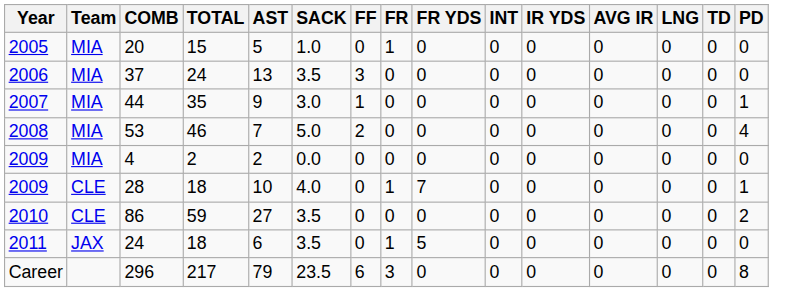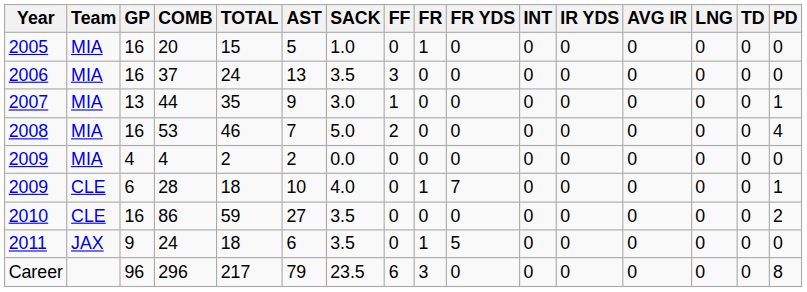 <table class="wikitable">
 <tr>
 <th>Year</th>
 <th>Team</th>
+<th>GP</th>
 <th>COMB</th>
 <th>TOTAL</th>
 <th>AST</th>
 <th>SACK</th>
 <th>FF</th>
 <th>FR</th>
 <th>FR YDS</th>
 <th>INT</th>
 <th>IR YDS</th>
 <th>AVG IR</th>
 <th>LNG</th>
 <th>TD</th>
 <th>PD</th>
 </tr>
 <tr>
 <td><a href='#'>2005</a></td>
 <td><a href='#'>MIA</a></td>
+<td>16</td>
 <td>20</td>
 <td>15</td>
 <td>5</td>
 <td>1.0</td>
 <td>0</td>
 <td>1</td>
 <td>0</td>
 <td>0</td>
 <td>0</td>
 <td>0</td>
 <td>0</td>
 <td>0</td>
 <td>0</td>
 </tr>
 <tr>
 <td><a href='#'>2006</a></td>
 <td><a href='#'>MIA</a></td>
+<td>16</td>
 <td>37</td>
 <td>24</td>
 <td>13</td>
 <td>3.5</td>
 <td>3</td>
 <td>0</td>
 <td>0</td>
 <td>0</td>
 <td>0</td>
 <td>0</td>
 <td>0</td>
 <td>0</td>
 <td>0</td>
 </tr>
 <tr>
 <td><a href='#'>2007</a></td>
 <td><a href='#'>MIA</a></td>
+<td>13</td>
 <td>44</td>
 <td>35</td>
 <td>9</td>
 <td>3.0</td>
 <td>1</td>
 <td>0</td>
 <td>0</td>
 <td>0</td>
 <td>0</td>
 <td>0</td>
 <td>0</td>
 <td>0</td>
 <td>1</td>
 </tr>
 <tr>
 <td><a href='#'>2008</a></td>
 <td><a href='#'>MIA</a></td>
+<td>16</td>
 <td>53</td>
 <td>46</td>
 <td>7</td>
 <td>5.0</td>
 <td>2</td>
 <td>0</td>
 <td>0</td>
 <td>0</td>
 <td>0</td>
 <td>0</td>
 <td>0</td>
 <td>0</td>
 <td>4</td>
 </tr>
 <tr>
 <td><a href='#'>2009</a></td>
 <td><a href='#'>MIA</a></td>
 <td>4</td>
+<td>4</td>
 <td>2</td>
 <td>2</td>
 <td>0.0</td>
 <td>0</td>
 <td>0</td>
 <td>0</td>
 <td>0</td>
 <td>0</td>
 <td>0</td>
 <td>0</td>
 <td>0</td>
 <td>0</td>
 </tr>
 <tr>
 <td><a href='#'>2009</a></td>
 <td><a href='#'>CLE</a></td>
+<td>6</td>
 <td>28</td>
 <td>18</td>
 <td>10</td>
 <td>4.0</td>
 <td>0</td>
 <td>1</td>
 <td>7</td>
 <td>0</td>
 <td>0</td>
 <td>0</td>
 <td>0</td>
 <td>0</td>
 <td>1</td>
 </tr>
 <tr>
 <td><a href='#'>2010</a></td>
 <td><a href='#'>CLE</a></td>
+<td>16</td>
 <td>86</td>
 <td>59</td>
 <td>27</td>
 <td>3.5</td>
 <td>0</td>
 <td>0</td>
 <td>0</td>
 <td>0</td>
 <td>0</td>
 <td>0</td>
 <td>0</td>
 <td>0</td>
 <td>2</td>
 </tr>
 <tr>
 <td><a href='#'>2011</a></td>
 <td><a href='#'>JAX</a></td>
+<td>9</td>
 <td>24</td>
 <td>18</td>
 <td>6</td>
 <td>3.5</td>
 <td>0</td>
 <td>1</td>
 <td>5</td>
 <td>0</td>
 <td>0</td>
 <td>0</td>
 <td>0</td>
 <td>0</td>
 <td>0</td>
 </tr>
 <tr>
 <td>Career</td>
 <td></td>
+<td>96</td>
 <td>296</td>
 <td>217</td>
 <td>79</td>
 <td>23.5</td>
 <td>6</td>
 <td>3</td>
 <td>0</td>
 <td>0</td>
 <td>0</td>
 <td>0</td>
 <td>0</td>
 <td>0</td>
 <td>8</td>
 </tr>
 </table>
